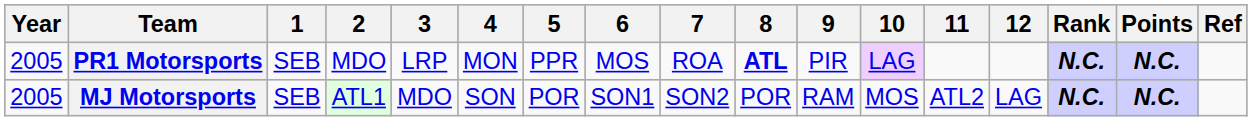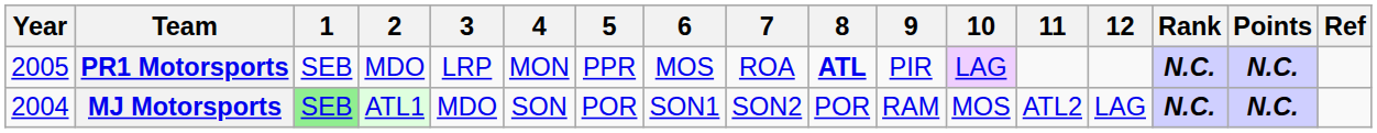 <table class="wikitable" style="text-align:center; font-size:90%">
 <tr>
 <th>Year</th>
 <th>Team</th>
 <th>1</th>
 <th>2</th>
 <th>3</th>
 <th>4</th>
 <th>5</th>
 <th>6</th>
 <th>7</th>
 <th>8</th>
 <th>9</th>
 <th>10</th>
 <th>11</th>
 <th>12</th>
 <th>Rank</th>
 <th>Points</th>
 <th>Ref</th>
 </tr>
 <tr>
 <td><a href='#'>2005</a></td>
 <th><a href='#'>PR1 Motorsports</a></th>
 <td><a href='#'>SEB</a></td>
 <td><a href='#'>MDO</a></td>
 <td><a href='#'>LRP</a></td>
 <td><a href='#'>MON</a></td>
 <td><a href='#'>PPR</a></td>
 <td><a href='#'>MOS</a></td>
 <td><a href='#'>ROA</a></td>
 <td><strong><a href='#'>ATL</a></strong></td>
 <td><a href='#'>PIR</a></td>
 <td style="background-color:#EFCFFF"><a href='#'>LAG</a><br></td>
 <td></td>
 <td></td>
 <td style="background-color:#CFCFFF"><strong><em>N.C.</em></strong></td>
 <td style="background-color:#CFCFFF"><strong><em>N.C.</em></strong></td>
 <td></td>
 </tr>
 <tr>
-<td><a href='#'>2005</a></td>
+<td><a href='#'>2004</a></td>
 <th><a href='#'>MJ Motorsports</a></th>
-<td><a href='#'>SEB</a></td>
+<td style="background: lightgreen;"><a href='#'>SEB</a></td>
 <td style="background-color:#DFFFDF"><a href='#'>ATL1</a><br></td>
 <td><a href='#'>MDO</a></td>
 <td><a href='#'>SON</a></td>
 <td><a href='#'>POR</a></td>
 <td><a href='#'>SON1</a></td>
 <td><a href='#'>SON2</a></td>
 <td><a href='#'>POR</a></td>
 <td><a href='#'>RAM</a></td>
 <td><a href='#'>MOS</a></td>
 <td><a href='#'>ATL2</a></td>
 <td><a href='#'>LAG</a></td>
 <td style="background-color:#CFCFFF"><strong><em>N.C.</em></strong></td>
 <td style="background-color:#CFCFFF"><strong><em>N.C.</em></strong></td>
 <td></td>
 </tr>
 </table>
